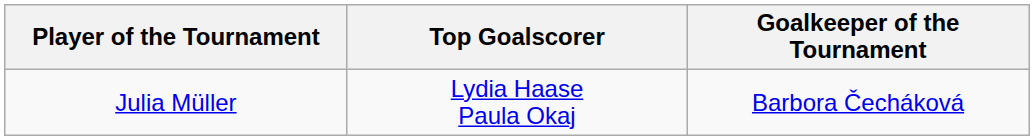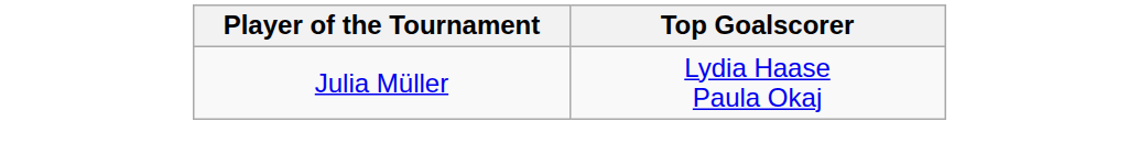 <table class=wikitable style="margin:auto; text-align:center">
 <tr>
 <th style="width: 220px;">Player of the Tournament</th>
 <th style="width: 220px;">Top Goalscorer</th>
-<th style="width: 220px;">Goalkeeper of the Tournament</th>
 </tr>
 <tr>
 <td> <a href='#'>Julia Müller</a></td>
 <td> <a href='#'>Lydia Haase</a><br> <a href='#'>Paula Okaj</a></td>
-<td> <a href='#'>Barbora Čecháková</a></td>
 </tr>
 </table>
